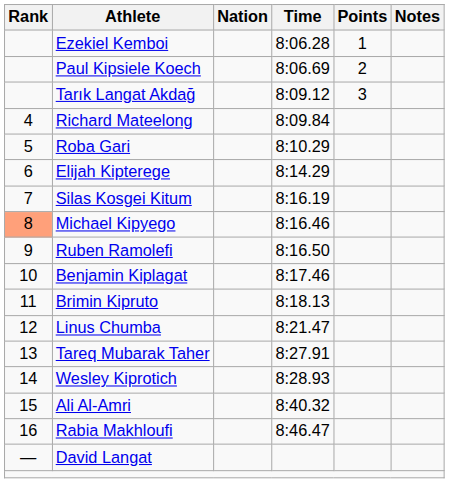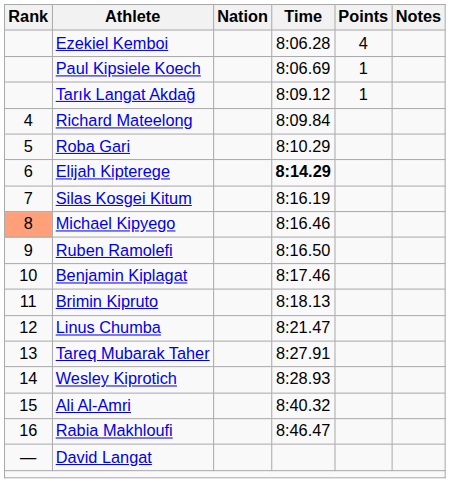 <table class="wikitable sortable" style="text-align:center;">
 <tr>
 <th scope="col" style="width: 10px;">Rank</th>
 <th scope="col">Athlete</th>
 <th scope="col">Nation</th>
 <th scope="col">Time</th>
 <th scope="col">Points</th>
 <th scope="col">Notes</th>
 </tr>
 <tr>
 <td></td>
 <td align=left><a href='#'>Ezekiel Kemboi</a></td>
 <td align=left></td>
 <td>8:06.28</td>
-<td>1</td>
+<td>4</td>
 <td></td>
 </tr>
 <tr>
 <td></td>
 <td align=left><a href='#'>Paul Kipsiele Koech</a></td>
 <td align=left></td>
 <td>8:06.69</td>
-<td>2</td>
+<td>1</td>
 <td></td>
 </tr>
 <tr>
 <td></td>
 <td align=left><a href='#'>Tarık Langat Akdağ</a></td>
 <td align=left></td>
 <td>8:09.12</td>
-<td>3</td>
+<td>1</td>
 <td></td>
 </tr>
 <tr>
 <td>4</td>
 <td align=left><a href='#'>Richard Mateelong</a></td>
 <td align=left></td>
 <td>8:09.84</td>
 <td></td>
 <td></td>
 </tr>
 <tr>
 <td>5</td>
 <td align=left><a href='#'>Roba Gari</a></td>
 <td align=left></td>
 <td>8:10.29</td>
 <td></td>
 <td><strong></strong></td>
 </tr>
 <tr>
 <td>6</td>
 <td align=left><a href='#'>Elijah Kipterege</a></td>
 <td align=left></td>
-<td>8:14.29</td>
+<td><strong>8:14.29</strong></td>
 <td></td>
 <td></td>
 </tr>
 <tr>
 <td>7</td>
 <td align=left><a href='#'>Silas Kosgei Kitum</a></td>
 <td align=left></td>
 <td>8:16.19</td>
 <td></td>
 <td></td>
 </tr>
 <tr>
 <td style="background: lightsalmon;">8</td>
 <td align=left><a href='#'>Michael Kipyego</a></td>
 <td align=left></td>
 <td>8:16.46</td>
 <td></td>
 <td></td>
 </tr>
 <tr>
 <td>9</td>
 <td align=left><a href='#'>Ruben Ramolefi</a></td>
 <td align=left></td>
 <td>8:16.50</td>
 <td></td>
 <td></td>
 </tr>
 <tr>
 <td>10</td>
 <td align=left><a href='#'>Benjamin Kiplagat</a></td>
 <td align=left></td>
 <td>8:17.46</td>
 <td></td>
 <td></td>
 </tr>
 <tr>
 <td>11</td>
 <td align=left><a href='#'>Brimin Kipruto</a></td>
 <td align=left></td>
 <td>8:18.13</td>
 <td></td>
 <td></td>
 </tr>
 <tr>
 <td>12</td>
 <td align=left><a href='#'>Linus Chumba</a></td>
 <td align=left></td>
 <td>8:21.47</td>
 <td></td>
 <td></td>
 </tr>
 <tr>
 <td>13</td>
 <td align=left><a href='#'>Tareq Mubarak Taher</a></td>
 <td align=left></td>
 <td>8:27.91</td>
 <td></td>
 <td></td>
 </tr>
 <tr>
 <td>14</td>
 <td align=left><a href='#'>Wesley Kiprotich</a></td>
 <td align=left></td>
 <td>8:28.93</td>
 <td></td>
 <td></td>
 </tr>
 <tr>
 <td>15</td>
 <td align=left><a href='#'>Ali Al-Amri</a></td>
 <td align=left></td>
 <td>8:40.32</td>
 <td></td>
 <td></td>
 </tr>
 <tr>
 <td>16</td>
 <td align=left><a href='#'>Rabia Makhloufi</a></td>
 <td align=left></td>
 <td>8:46.47</td>
 <td></td>
 <td></td>
 </tr>
 <tr>
 <td>—</td>
 <td align=left><a href='#'>David Langat</a></td>
 <td align=left></td>
 <td></td>
 <td></td>
 <td></td>
 </tr>
 <tr class="sortbottom">
 <td colspan=6></td>
 </tr>
 </table>
